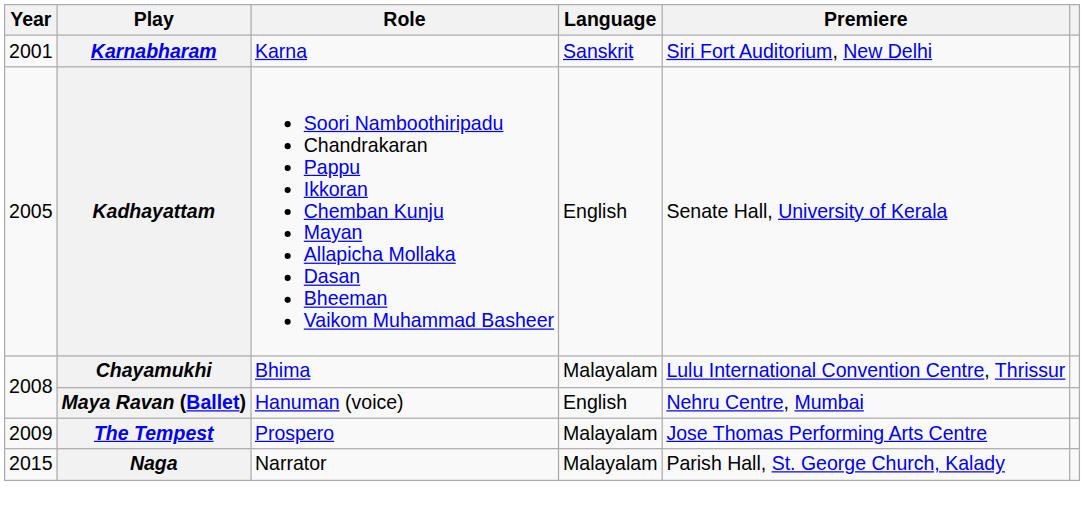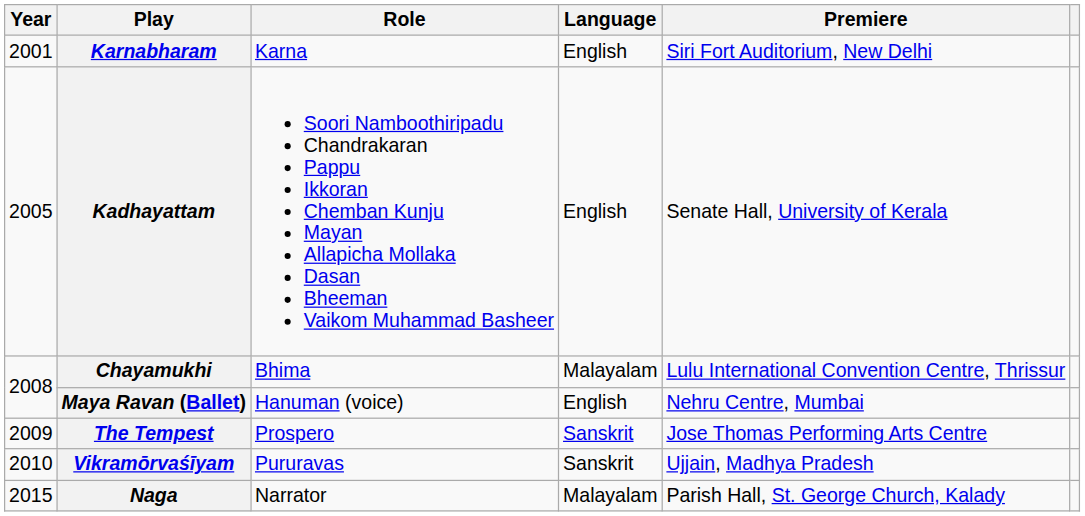 <table class="wikitable plainrowheaders sortable" style="margin-right: 0;">
 <tr>
 <th scope="col">Year</th>
 <th scope="col">Play</th>
 <th scope="col">Role</th>
 <th scope="col">Language</th>
 <th scope="col">Premiere</th>
 <th scope="col" class="unsortable"></th>
 </tr>
 <tr>
 <td>2001</td>
 <th scope="row"><em><a href='#'>Karnabharam</a></em></th>
 <td><a href='#'>Karna</a></td>
-<td><a href='#'>Sanskrit</a></td>
+<td>English</td>
 <td><a href='#'>Siri Fort Auditorium</a>, <a href='#'>New Delhi</a></td>
 <td style="text-align:center;"></td>
 </tr>
 <tr>
 <td>2005</td>
 <th scope="row"><em>Kadhayattam</em></th>
 <td><br><ul><li><a href='#'>Soori Namboothiripadu</a></li><li>Chandrakaran</li><li><a href='#'>Pappu</a></li><li><a href='#'>Ikkoran</a></li><li><a href='#'>Chemban Kunju</a></li><li><a href='#'>Mayan</a></li><li><a href='#'>Allapicha Mollaka</a></li><li><a href='#'>Dasan</a></li><li><a href='#'>Bheeman</a></li><li><a href='#'>Vaikom Muhammad Basheer</a></li></ul></td>
 <td>English</td>
 <td>Senate Hall, <a href='#'>University of Kerala</a></td>
 <td style="text-align:center;"></td>
 </tr>
 <tr>
 <td rowspan="2">2008</td>
 <th scope="row"><em>Chayamukhi</em></th>
 <td><a href='#'>Bhima</a></td>
 <td>Malayalam</td>
 <td><a href='#'>Lulu International Convention Centre</a>, <a href='#'>Thrissur</a></td>
 <td style="text-align:center;"></td>
 </tr>
 <tr>
 <th scope="row"><em>Maya Ravan</em> (<a href='#'>Ballet</a>)</th>
 <td><a href='#'>Hanuman</a> (voice)</td>
 <td>English</td>
 <td><a href='#'>Nehru Centre</a>, <a href='#'>Mumbai</a></td>
 <td style="text-align:center;"></td>
 </tr>
 <tr>
 <td>2009</td>
 <th scope="row"><em><a href='#'>The Tempest</a></em></th>
 <td><a href='#'>Prospero</a></td>
-<td>Malayalam</td>
+<td><a href='#'>Sanskrit</a></td>
 <td><a href='#'>Jose Thomas Performing Arts Centre</a></td>
+<td style="text-align:center;"></td>
+</tr>
+<tr>
+<td>2010</td>
+<th scope="row"><em><a href='#'>Vikramōrvaśīyam</a></em></th>
+<td><a href='#'>Pururavas</a></td>
+<td>Sanskrit</td>
+<td><a href='#'>Ujjain</a>, <a href='#'>Madhya Pradesh</a></td>
 <td style="text-align:center;"></td>
 </tr>
 <tr>
 <td>2015</td>
 <th scope="row"><em>Naga</em></th>
 <td scope="row">Narrator</td>
 <td>Malayalam</td>
 <td>Parish Hall, <a href='#'>St. George Church, Kalady</a></td>
 <td style="text-align:center;"></td>
 </tr>
 </table>
